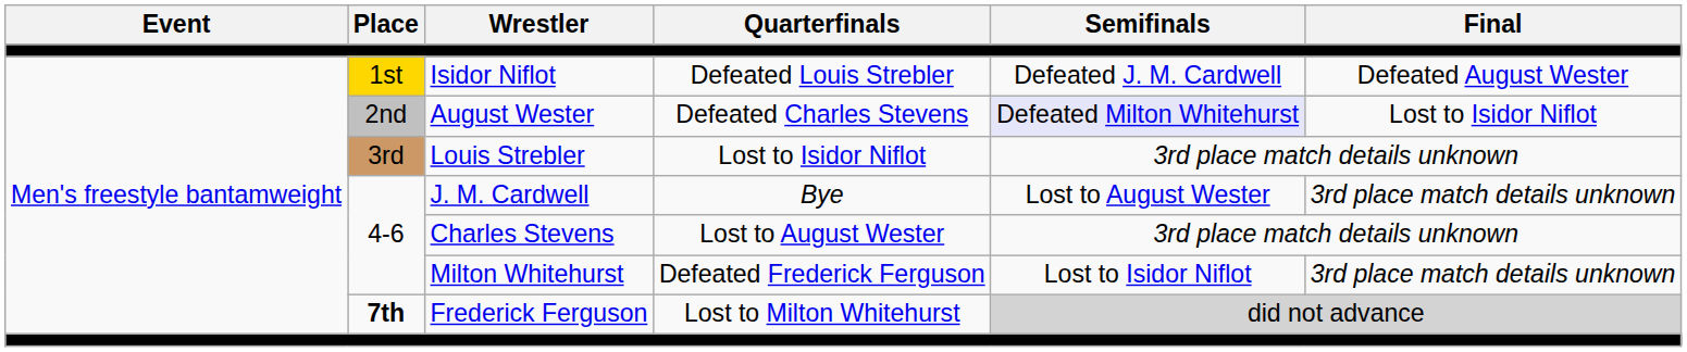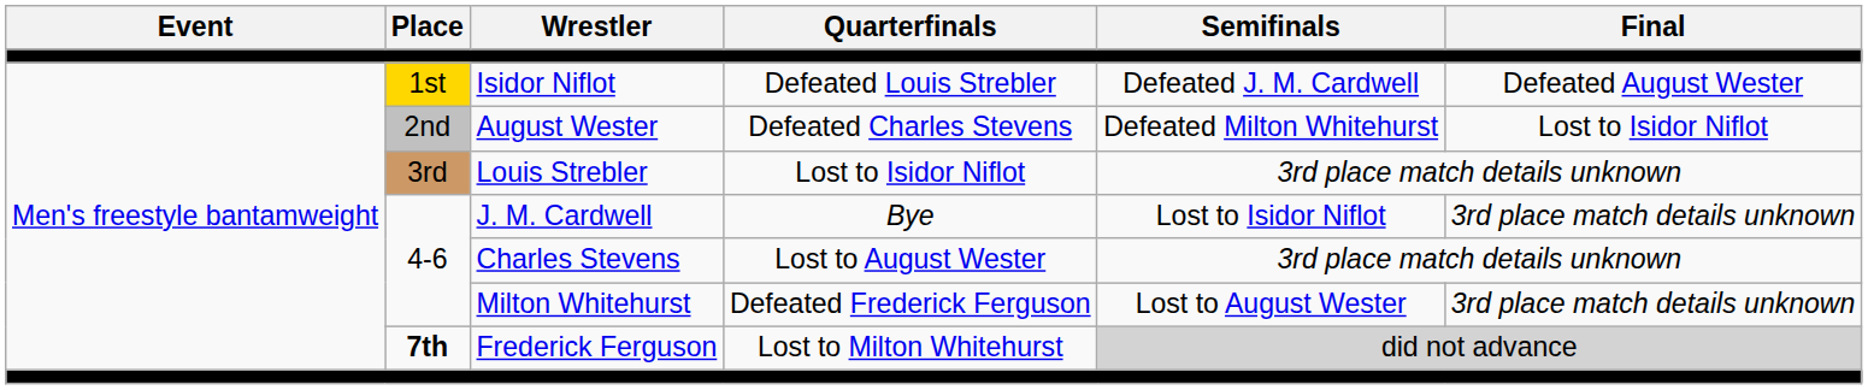 <table class=wikitable style="text-align:center">
 <tr>
 <th>Event</th>
 <th>Place</th>
 <th>Wrestler</th>
 <th>Quarterfinals</th>
 <th>Semifinals</th>
 <th>Final</th>
 </tr>
 <tr bgcolor=black>
 <td colspan=6></td>
 </tr>
 <tr>
 <td rowspan=7><a href='#'>Men's freestyle bantamweight</a></td>
 <td bgcolor=gold>1st</td>
 <td align=left><a href='#'>Isidor Niflot</a></td>
 <td>Defeated <a href='#'>Louis Strebler</a></td>
 <td>Defeated <a href='#'>J. M. Cardwell</a></td>
 <td>Defeated <a href='#'>August Wester</a></td>
 </tr>
 <tr>
 <td bgcolor=silver>2nd</td>
 <td align=left><a href='#'>August Wester</a></td>
 <td>Defeated <a href='#'>Charles Stevens</a></td>
-<td style="background: lavender;">Defeated <a href='#'>Milton Whitehurst</a></td>
+<td>Defeated <a href='#'>Milton Whitehurst</a></td>
 <td>Lost to <a href='#'>Isidor Niflot</a></td>
 </tr>
 <tr>
 <td bgcolor=cc9966>3rd</td>
 <td align=left><a href='#'>Louis Strebler</a></td>
 <td>Lost to <a href='#'>Isidor Niflot</a></td>
 <td colspan=2><em>3rd place match details unknown</em></td>
 </tr>
 <tr>
 <td rowspan=3>4-6</td>
 <td align=left><a href='#'>J. M. Cardwell</a></td>
 <td><em>Bye</em></td>
-<td>Lost to <a href='#'>August Wester</a></td>
+<td>Lost to <a href='#'>Isidor Niflot</a></td>
 <td><em>3rd place match details unknown</em></td>
 </tr>
 <tr>
 <td align=left><a href='#'>Charles Stevens</a></td>
 <td>Lost to <a href='#'>August Wester</a></td>
 <td colspan=2><em>3rd place match details unknown</em></td>
 </tr>
 <tr>
 <td align=left><a href='#'>Milton Whitehurst</a></td>
 <td>Defeated <a href='#'>Frederick Ferguson</a></td>
-<td>Lost to <a href='#'>Isidor Niflot</a></td>
+<td>Lost to <a href='#'>August Wester</a></td>
 <td><em>3rd place match details unknown</em></td>
 </tr>
 <tr>
 <td><strong>7th</strong></td>
 <td align=left><a href='#'>Frederick Ferguson</a></td>
 <td>Lost to <a href='#'>Milton Whitehurst</a></td>
 <td bgcolor=lightgray colspan=2>did not advance</td>
 </tr>
 <tr bgcolor=black>
 <td colspan=6></td>
 </tr>
 </table>
